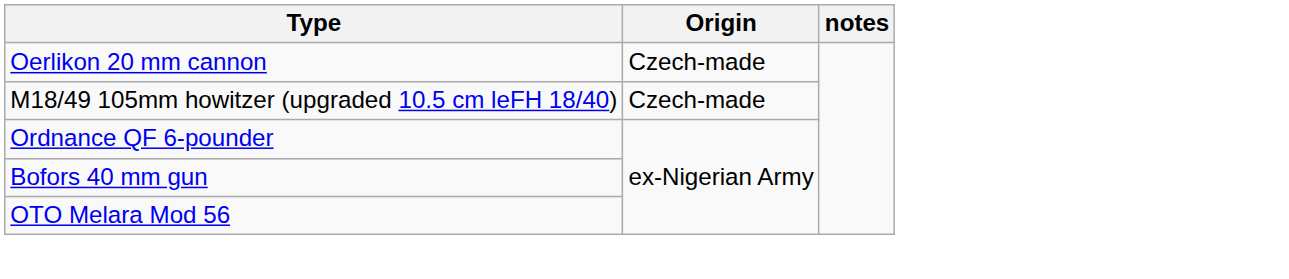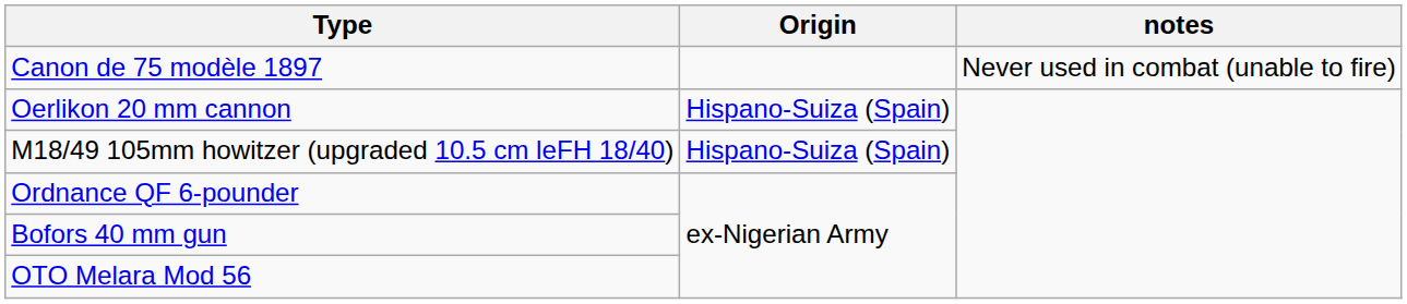 <table class="wikitable">
 <tr>
 <th>Type</th>
 <th>Origin</th>
 <th>notes</th>
 </tr>
 <tr>
+<td><a href='#'>Canon de 75 modèle 1897</a></td>
+<td></td>
+<td>Never used in combat (unable to fire)</td>
+</tr>
+<tr>
 <td><a href='#'>Oerlikon 20 mm cannon</a></td>
-<td>Czech-made</td>
+<td><a href='#'>Hispano-Suiza</a> (<a href='#'>Spain</a>)</td>
 <td rowspan="5"></td>
 </tr>
 <tr>
 <td>M18/49 105mm howitzer (upgraded <a href='#'>10.5 cm leFH 18/40</a>)</td>
-<td>Czech-made</td>
+<td><a href='#'>Hispano-Suiza</a> (<a href='#'>Spain</a>)</td>
 </tr>
 <tr>
 <td><a href='#'>Ordnance QF 6-pounder</a></td>
 <td rowspan="3">ex-Nigerian Army</td>
 </tr>
 <tr>
 <td><a href='#'>Bofors 40 mm gun</a></td>
 </tr>
 <tr>
 <td><a href='#'>OTO Melara Mod 56</a></td>
 </tr>
 </table>
